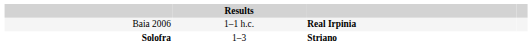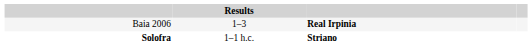 <table align=center style="font-size: 85%; border-collapse:collapse" border=0 cellspacing=0 cellpadding=2 width=60%>
 <tr bgcolor="D3D3D3">
 <th align=right></th>
 <th align=center>Results</th>
 <th align=left></th>
 <th align=center></th>
 </tr>
 <tr bgcolor=#F5F5F5>
 <td align=right>Baia 2006</td>
-<td align=center>1–1 h.c.</td>
+<td align=center>1–3</td>
 <td><strong>Real Irpinia</strong></td>
 <td align=center></td>
 </tr>
 <tr bgcolor=#FFFFFF>
 <td align=right><strong>Solofra</strong></td>
-<td align=center>1–3</td>
+<td align=center>1–1 h.c.</td>
 <td><strong>Striano</strong></td>
 <td align=center></td>
 </tr>
 </table>
